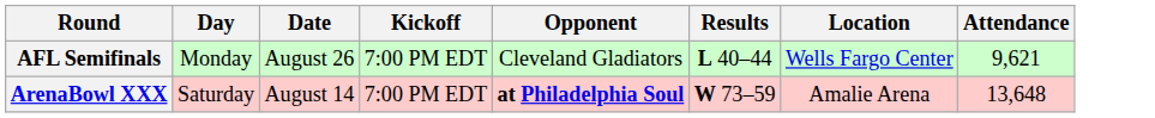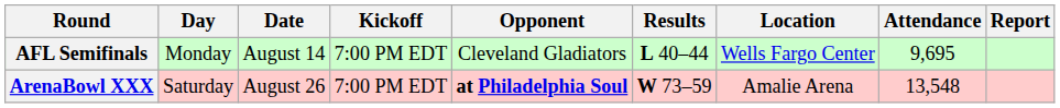 <table class="wikitable" style="font-size: 95%;">
 <tr>
 <th>Round</th>
 <th>Day</th>
 <th>Date</th>
 <th>Kickoff</th>
 <th>Opponent</th>
 <th>Results</th>
 <th>Location</th>
 <th>Attendance</th>
+<th>Report</th>
 </tr>
 <tr style=background:#ccffcc>
 <th align="center">AFL Semifinals</th>
 <td align="center">Monday</td>
-<td align="center">August 26</td>
+<td align="center">August 14</td>
 <td align="center">7:00 PM EDT</td>
 <td align="center">Cleveland Gladiators</td>
 <td align="center"><strong>L</strong> 40–44</td>
 <td align="center"><a href='#'>Wells Fargo Center</a></td>
-<td align="center">9,621</td>
+<td align="center">9,695</td>
+<td align="center"></td>
 </tr>
 <tr style=background:#ffcccc>
 <th align="center"><a href='#'>ArenaBowl XXX</a></th>
 <td align="center">Saturday</td>
-<td align="center">August 14</td>
+<td align="center">August 26</td>
 <td align="center">7:00 PM EDT</td>
 <td align="center"><strong>at <a href='#'>Philadelphia Soul</a></strong></td>
 <td align="center"><strong>W</strong> 73–59</td>
 <td align="center">Amalie Arena</td>
-<td align="center">13,648</td>
+<td align="center">13,548</td>
+<td align="center"></td>
 </tr>
 </table>
